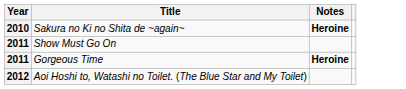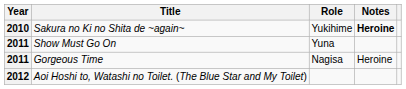 <table class="wikitable plainrowheaders sortable">
 <tr>
 <th scope="col">Year</th>
 <th scope="col">Title</th>
+<th scope="col">Role</th>
 <th scope="col">Notes</th>
 <th scope="col" class="unsortable"></th>
 </tr>
 <tr>
 <th scope="row">2010</th>
 <td><em>Sakura no Ki no Shita de ~again~</em></td>
+<td>Yukihime</td>
 <td><strong>Heroine</strong></td>
 <td style="text-align:center"></td>
 </tr>
 <tr>
 <th scope="row">2011</th>
 <td><em>Show Must Go On</em></td>
+<td>Yuna</td>
 <td></td>
 <td style="text-align:center"></td>
 </tr>
 <tr>
 <th scope="row">2011</th>
 <td><em>Gorgeous Time</em></td>
-<td><strong>Heroine</strong></td>
+<td>Nagisa</td>
+<td>Heroine</td>
 <td style="text-align:center"></td>
 </tr>
 <tr>
 <th scope="row">2012</th>
 <td><em>Aoi Hoshi to, Watashi no Toilet.</em> (<em>The Blue Star and My Toilet</em>)</td>
 <td></td>
+<td></td>
 <td style="text-align:center"></td>
 </tr>
 </table>
